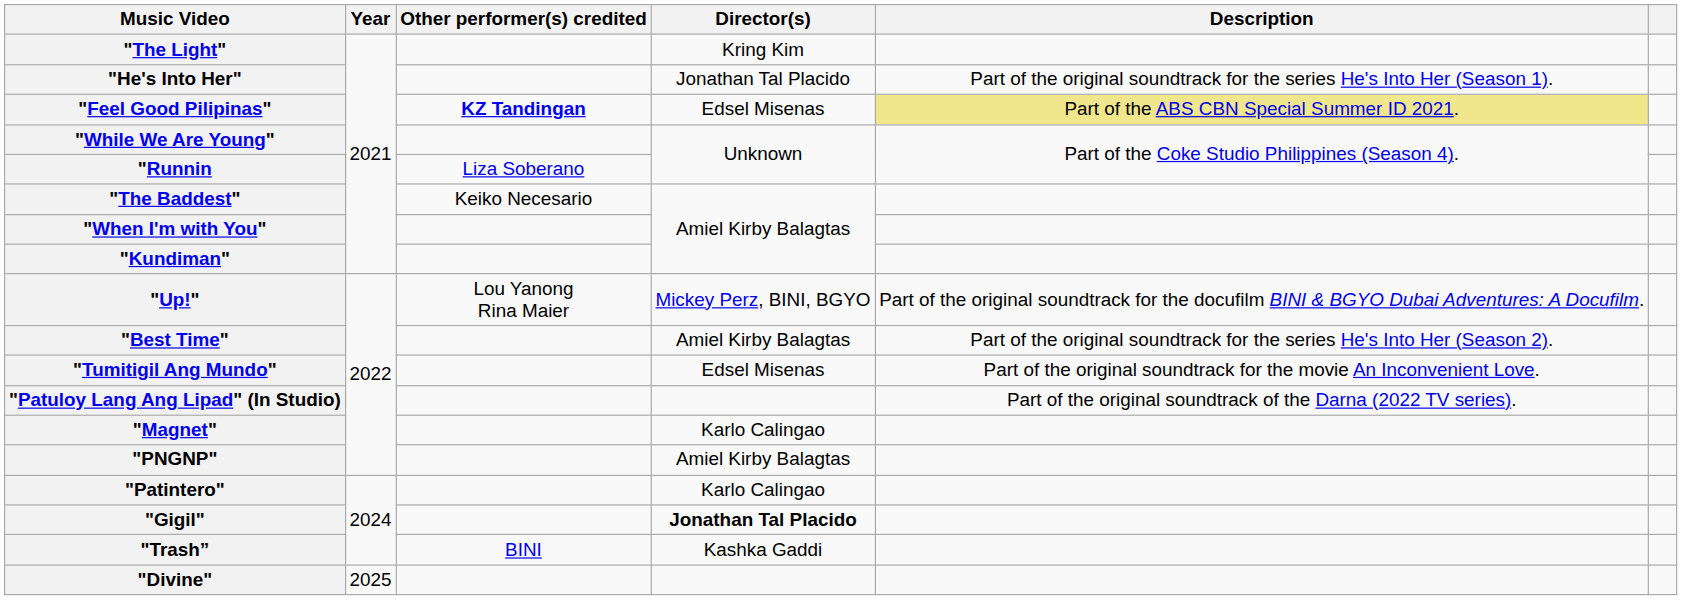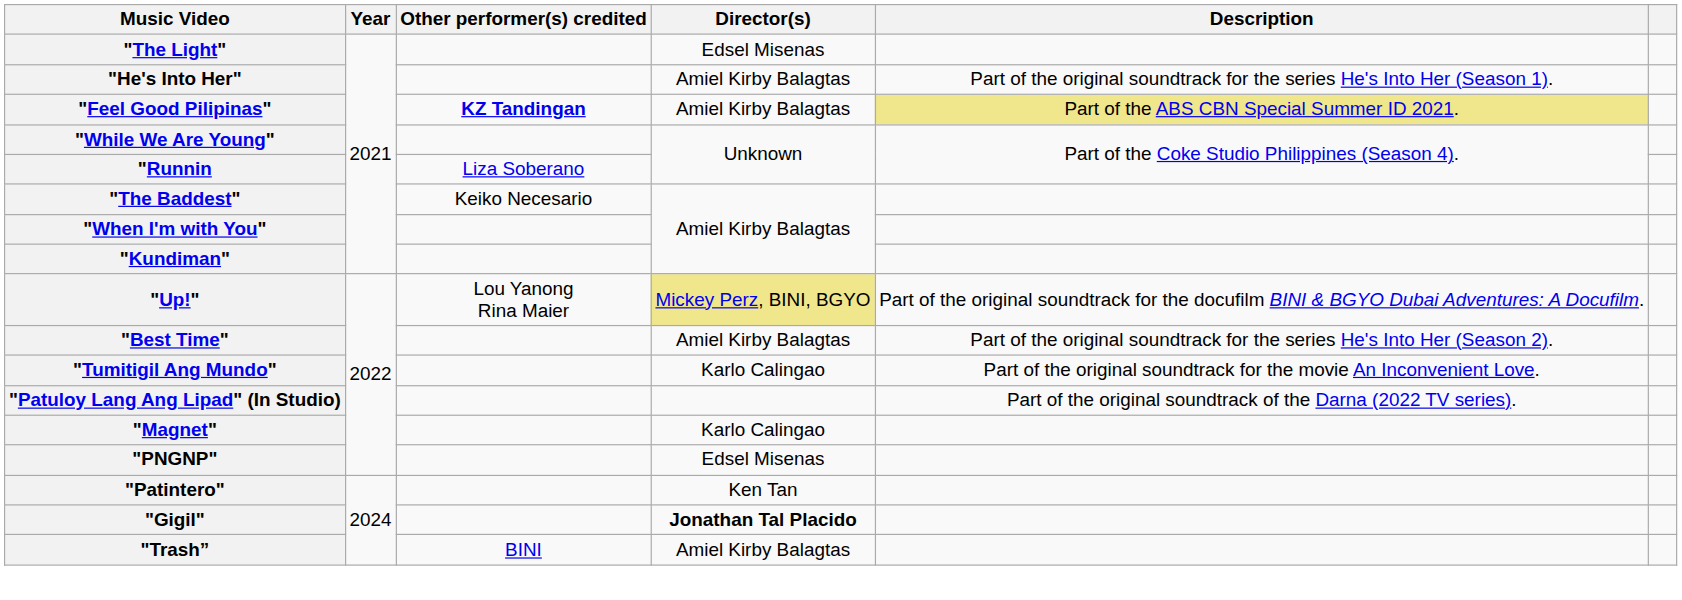 <table class="wikitable plainrowheaders" style="text-align:center;">
 <tr>
 <th scope="col">Music Video</th>
 <th scope="col">Year</th>
 <th scope="col">Other performer(s) credited</th>
 <th scope="col">Director(s)</th>
 <th scope="col">Description</th>
 <th scope="col" style="width:1em;"></th>
 </tr>
 <tr>
 <th scope="row">"<a href='#'>The Light</a>"</th>
 <td rowspan="8">2021</td>
 <td></td>
-<td>Kring Kim</td>
+<td rowspan="1">Edsel Misenas</td>
 <td></td>
 <td style="text-align:center"></td>
 </tr>
 <tr>
 <th scope="row">"He's Into Her"</th>
 <td></td>
-<td>Jonathan Tal Placido</td>
+<td>Amiel Kirby Balagtas</td>
 <td>Part of the original soundtrack for the series <a href='#'>He's Into Her (Season 1)</a>.</td>
 <td style="text-align:center"></td>
 </tr>
 <tr>
 <th scope="row">"<a href='#'>Feel Good Pilipinas</a>"</th>
 <td><strong><a href='#'>KZ Tandingan</a></strong></td>
-<td rowspan="1">Edsel Misenas</td>
+<td>Amiel Kirby Balagtas</td>
 <td style="background: khaki;">Part of the <a href='#'>ABS CBN Special Summer ID 2021</a>.</td>
 <td style="text-align:center" rowspan="1"></td>
 </tr>
 <tr>
 <th scope="row">"<a href='#'>While We Are Young</a>"</th>
 <td></td>
 <td rowspan="2">Unknown</td>
 <td rowspan="2">Part of the <a href='#'>Coke Studio Philippines (Season 4)</a>.</td>
 <td style="text-align:center" rowspan="1"></td>
 </tr>
 <tr>
 <th scope="row">"<a href='#'>Runnin</a></th>
 <td><a href='#'>Liza Soberano</a></td>
 <td style="text-align:center" rowspan="1"></td>
 </tr>
 <tr>
 <th scope="row">"<a href='#'>The Baddest</a>"</th>
 <td>Keiko Necesario</td>
 <td rowspan="3">Amiel Kirby Balagtas</td>
 <td></td>
 <td style="text-align:center"></td>
 </tr>
 <tr>
 <th scope="row">"<a href='#'>When I'm with You</a>"</th>
 <td></td>
 <td></td>
 <td style="text-align:center"></td>
 </tr>
 <tr>
 <th scope="row">"<a href='#'>Kundiman</a>"</th>
 <td></td>
 <td></td>
 <td style="text-align:center"></td>
 </tr>
 <tr>
 <th scope="row">"<a href='#'>Up!</a>"</th>
 <td rowspan="6">2022</td>
 <td>Lou Yanong<br> Rina Maier</td>
-<td><a href='#'>Mickey Perz</a>, BINI, BGYO</td>
+<td style="background: khaki;"><a href='#'>Mickey Perz</a>, BINI, BGYO</td>
 <td>Part of the original soundtrack for the docufilm <em><a href='#'>BINI & BGYO Dubai Adventures: A Docufilm</a></em>.</td>
 <td style="text-align:center"></td>
 </tr>
 <tr>
 <th scope="row">"<a href='#'>Best Time</a>"</th>
 <td></td>
 <td>Amiel Kirby Balagtas</td>
 <td>Part of the original soundtrack for the series <a href='#'>He's Into Her (Season 2)</a>.</td>
 <td style="text-align:center"></td>
 </tr>
 <tr>
 <th scope="row">"<a href='#'>Tumitigil Ang Mundo</a>"</th>
 <td></td>
-<td rowspan="1">Edsel Misenas</td>
+<td>Karlo Calingao</td>
 <td>Part of the original soundtrack for the movie <a href='#'>An Inconvenient Love</a>.</td>
 <td style="text-align:center"></td>
 </tr>
 <tr>
 <th scope="row">"<a href='#'>Patuloy Lang Ang Lipad</a>" (In Studio)</th>
 <td></td>
 <td></td>
 <td>Part of the original soundtrack of the <a href='#'>Darna (2022 TV series)</a>.</td>
 <td style="text-align:center"></td>
 </tr>
 <tr>
 <th scope="row">"<a href='#'>Magnet</a>"</th>
 <td></td>
 <td>Karlo Calingao</td>
 <td></td>
 <td style="text-align:center"></td>
 </tr>
 <tr>
 <th scope="row">"PNGNP"</th>
 <td></td>
-<td>Amiel Kirby Balagtas</td>
+<td rowspan="1">Edsel Misenas</td>
 <td></td>
 <td style="text-align:center"></td>
 </tr>
 <tr>
 <th scope=row>"Patintero"</th>
 <td rowspan="3">2024</td>
 <td></td>
-<td>Karlo Calingao</td>
+<td>Ken Tan</td>
 <td></td>
 <td></td>
 </tr>
 <tr>
 <th scope=row>"Gigil"</th>
 <td></td>
 <td><strong>Jonathan Tal Placido</strong></td>
 <td></td>
 <td></td>
 </tr>
 <tr>
 <th scope=row>"Trash”</th>
 <td><a href='#'>BINI</a></td>
-<td>Kashka Gaddi</td>
-<td></td>
-<td></td>
-</tr>
-<tr>
-<th scope=row>"Divine"</th>
-<td>2025</td>
-<td></td>
-<td></td>
+<td>Amiel Kirby Balagtas</td>
 <td></td>
 <td></td>
 </tr>
 </table>
